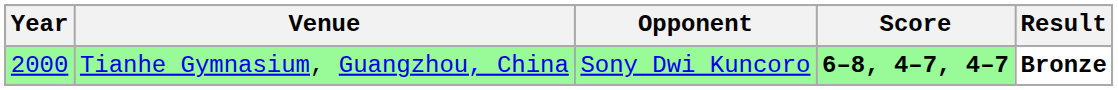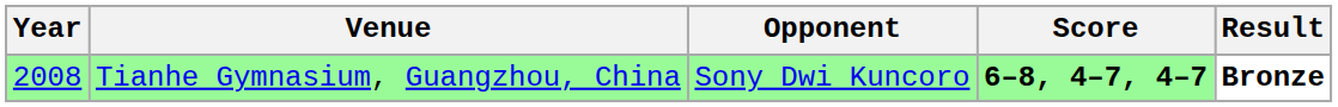 <table class="sortable wikitable" style="font-size: 90%">
 <tr>
 <th>Year</th>
 <th>Venue</th>
 <th>Opponent</th>
 <th>Score</th>
 <th>Result</th>
 </tr>
 <tr style="background:#98FB98">
-<td align="center"><a href='#'>2000</a></td>
+<td align="center"><a href='#'>2008</a></td>
 <td align="left"><a href='#'>Tianhe Gymnasium</a>, <a href='#'>Guangzhou, China</a></td>
 <td align="left"> <a href='#'>Sony Dwi Kuncoro</a></td>
 <td align="left"><strong>6–8, 4–7, 4–7</strong></td>
 <td style="text-align:left; background:white"> <strong>Bronze</strong></td>
 </tr>
 </table>
